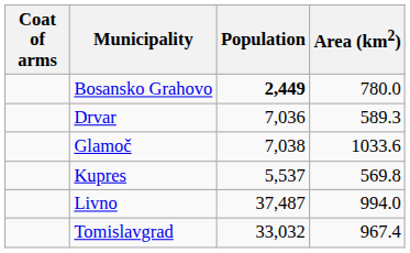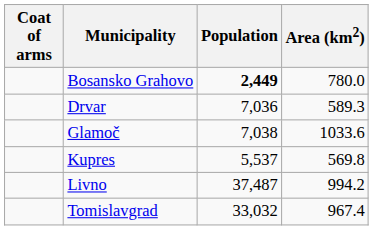 <table class="wikitable sortable">
 <tr>
 <th class="unsortable" style="width:50px">Coat of arms</th>
 <th>Municipality</th>
 <th>Population</th>
 <th>Area (km<sup>2</sup>)</th>
 </tr>
 <tr>
 <td style="text-align:center;"></td>
 <td><a href='#'>Bosansko Grahovo</a></td>
 <td align="right"><strong>2,449</strong></td>
 <td align="right">780.0</td>
 </tr>
 <tr>
 <td style="text-align:center;"></td>
 <td><a href='#'>Drvar</a></td>
 <td align="right">7,036</td>
 <td align="right">589.3</td>
 </tr>
 <tr>
 <td style="text-align:center;"></td>
 <td><a href='#'>Glamoč</a></td>
 <td align="right">7,038</td>
 <td align="right">1033.6</td>
 </tr>
 <tr>
 <td style="text-align:center;"></td>
 <td><a href='#'>Kupres</a></td>
 <td align="right">5,537</td>
 <td align="right">569.8</td>
 </tr>
 <tr>
 <td style="text-align:center;"></td>
 <td><a href='#'>Livno</a></td>
 <td align="right">37,487</td>
-<td align="right">994.0</td>
+<td align="right">994.2</td>
 </tr>
 <tr>
 <td style="text-align:center;"></td>
 <td><a href='#'>Tomislavgrad</a></td>
 <td align="right">33,032</td>
 <td align="right">967.4</td>
 </tr>
 </table>
